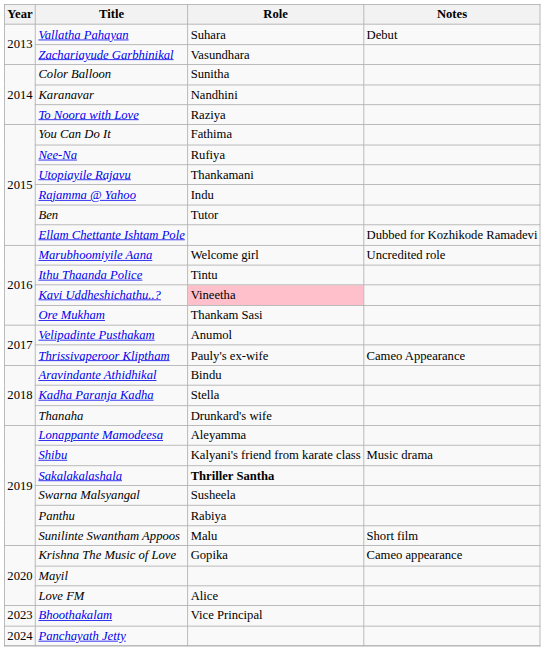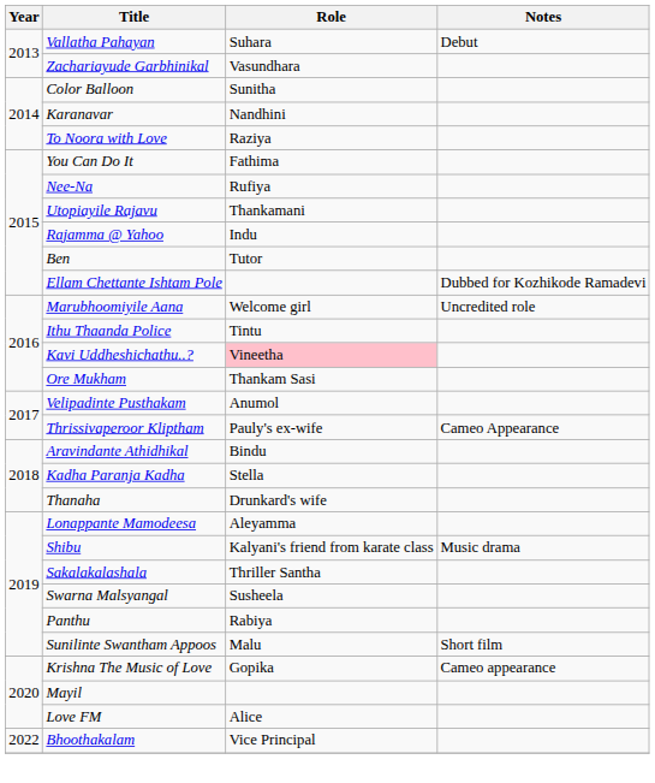 <table class="wikitable sortable">
 <tr>
 <th>Year</th>
 <th>Title</th>
 <th>Role</th>
 <th class="unsortable">Notes</th>
 </tr>
 <tr>
 <td rowspan=2>2013</td>
 <td><em><a href='#'>Vallatha Pahayan</a></em></td>
 <td>Suhara</td>
 <td>Debut</td>
 </tr>
 <tr>
 <td><em><a href='#'>Zachariayude Garbhinikal</a></em></td>
 <td>Vasundhara</td>
 <td></td>
 </tr>
 <tr>
 <td rowspan=3>2014</td>
 <td><em>Color Balloon</em></td>
 <td>Sunitha</td>
 <td></td>
 </tr>
 <tr>
 <td><em>Karanavar</em></td>
 <td>Nandhini</td>
 <td></td>
 </tr>
 <tr>
 <td><em><a href='#'>To Noora with Love</a></em></td>
 <td>Raziya</td>
 <td></td>
 </tr>
 <tr>
 <td rowspan=6>2015</td>
 <td><em>You Can Do It</em></td>
 <td>Fathima</td>
 <td></td>
 </tr>
 <tr>
 <td><em><a href='#'>Nee-Na</a></em></td>
 <td>Rufiya</td>
 <td></td>
 </tr>
 <tr>
 <td><em><a href='#'>Utopiayile Rajavu</a></em></td>
 <td>Thankamani</td>
 <td></td>
 </tr>
 <tr>
 <td><em><a href='#'>Rajamma @ Yahoo</a></em></td>
 <td>Indu</td>
 <td></td>
 </tr>
 <tr>
 <td><em>Ben</em></td>
 <td>Tutor</td>
 <td></td>
 </tr>
 <tr>
 <td><em><a href='#'>Ellam Chettante Ishtam Pole</a></em></td>
 <td></td>
 <td>Dubbed for Kozhikode Ramadevi</td>
 </tr>
 <tr>
 <td rowspan=4>2016</td>
 <td><em><a href='#'>Marubhoomiyile Aana</a></em></td>
 <td>Welcome girl</td>
 <td>Uncredited role</td>
 </tr>
 <tr>
 <td><em><a href='#'>Ithu Thaanda Police</a></em></td>
 <td>Tintu</td>
 <td></td>
 </tr>
 <tr>
 <td><em><a href='#'>Kavi Uddheshichathu..?</a></em></td>
 <td style="background: pink;">Vineetha</td>
 <td></td>
 </tr>
 <tr>
 <td><em><a href='#'>Ore Mukham</a></em></td>
 <td>Thankam Sasi</td>
 <td></td>
 </tr>
 <tr>
 <td rowspan=2>2017</td>
 <td><em><a href='#'>Velipadinte Pusthakam</a></em></td>
 <td>Anumol</td>
 <td></td>
 </tr>
 <tr>
 <td><em><a href='#'>Thrissivaperoor Kliptham</a></em></td>
 <td>Pauly's ex-wife</td>
 <td>Cameo Appearance</td>
 </tr>
 <tr>
 <td rowspan=3>2018</td>
 <td><em><a href='#'>Aravindante Athidhikal</a></em></td>
 <td>Bindu</td>
 <td></td>
 </tr>
 <tr>
 <td><em><a href='#'>Kadha Paranja Kadha</a></em></td>
 <td>Stella</td>
 <td></td>
 </tr>
 <tr>
 <td><em>Thanaha</em></td>
 <td>Drunkard's wife</td>
 <td></td>
 </tr>
 <tr>
 <td rowspan=6>2019</td>
 <td><em><a href='#'>Lonappante Mamodeesa</a></em></td>
 <td>Aleyamma</td>
 <td></td>
 </tr>
 <tr>
 <td><em><a href='#'>Shibu</a></em></td>
 <td>Kalyani's friend from karate class</td>
 <td>Music drama</td>
 </tr>
 <tr>
 <td><em><a href='#'>Sakalakalashala</a></em></td>
-<td><strong>Thriller Santha</strong></td>
+<td>Thriller Santha</td>
 <td></td>
 </tr>
 <tr>
 <td><em>Swarna Malsyangal</em></td>
 <td>Susheela</td>
 <td></td>
 </tr>
 <tr>
 <td><em>Panthu</em></td>
 <td>Rabiya</td>
 <td></td>
 </tr>
 <tr>
 <td><em>Sunilinte Swantham Appoos</em></td>
 <td>Malu</td>
 <td>Short film</td>
 </tr>
 <tr>
 <td rowspan=3>2020</td>
 <td><em>Krishna The Music of Love</em></td>
 <td>Gopika</td>
 <td>Cameo appearance</td>
 </tr>
 <tr>
 <td><em>Mayil</em></td>
 <td></td>
 <td></td>
 </tr>
 <tr>
 <td><em>Love FM</em></td>
 <td>Alice</td>
 <td></td>
 </tr>
 <tr>
-<td>2023</td>
+<td>2022</td>
 <td><em><a href='#'>Bhoothakalam</a></em></td>
 <td>Vice Principal</td>
 <td></td>
 </tr>
 <tr>
-<td>2024</td>
-<td><em><a href='#'>Panchayath Jetty</a></em></td>
-<td></td>
-<td></td>
-</tr>
-<tr>
 </tr>
 </table>
